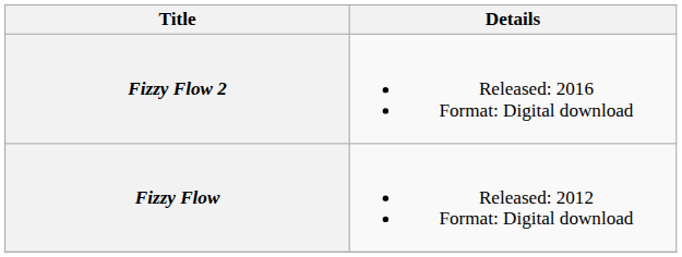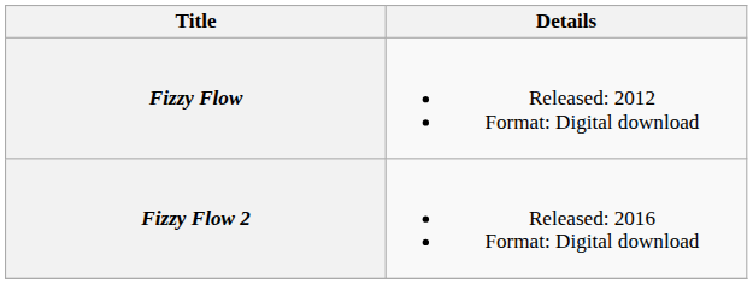 <table class="wikitable" style="text-align:center;">
 <tr>
 <th scope="col" style="width:18em;">Title</th>
 <th scope="col" style="width:17em;">Details</th>
 </tr>
 <tr>
+<th scope="row"><strong><em>Fizzy Flow</em></strong></th>
+<td><br><ul><li>Released: 2012</li><li>Format: Digital download</li></ul></td>
+</tr>
+<tr>
 <th scope="row"><strong><em>Fizzy Flow 2</em></strong></th>
 <td><br><ul><li>Released: 2016</li><li>Format: Digital download</li></ul></td>
 </tr>
 <tr>
-<th scope="row"><strong><em>Fizzy Flow</em></strong></th>
-<td><br><ul><li>Released: 2012</li><li>Format: Digital download</li></ul></td>
-</tr>
-<tr>
 </tr>
 </table>
